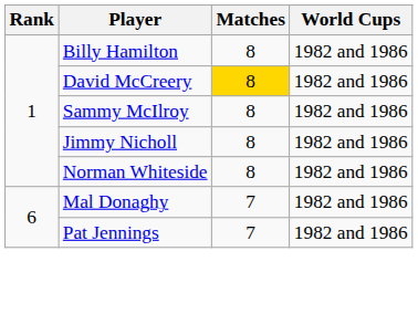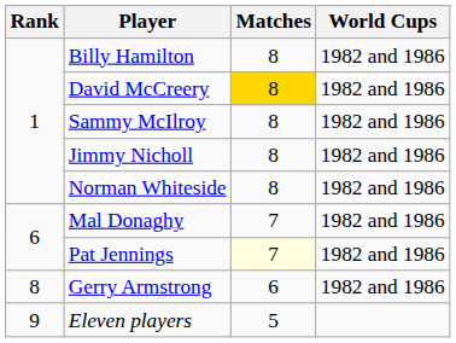 <table class="wikitable" style="text-align: left;">
 <tr>
 <th>Rank</th>
 <th>Player</th>
 <th>Matches</th>
 <th>World Cups</th>
 </tr>
 <tr>
 <td rowspan=5 align=center>1</td>
 <td><a href='#'>Billy Hamilton</a></td>
 <td align=center>8</td>
 <td>1982 and 1986</td>
 </tr>
 <tr>
 <td><a href='#'>David McCreery</a></td>
 <td align=center style="background: gold;">8</td>
 <td>1982 and 1986</td>
 </tr>
 <tr>
 <td><a href='#'>Sammy McIlroy</a></td>
 <td align=center>8</td>
 <td>1982 and 1986</td>
 </tr>
 <tr>
 <td><a href='#'>Jimmy Nicholl</a></td>
 <td align=center>8</td>
 <td>1982 and 1986</td>
 </tr>
 <tr>
 <td><a href='#'>Norman Whiteside</a></td>
 <td align=center>8</td>
 <td>1982 and 1986</td>
 </tr>
 <tr>
 <td rowspan=2 align=center>6</td>
 <td><a href='#'>Mal Donaghy</a></td>
 <td align=center>7</td>
 <td>1982 and 1986</td>
 </tr>
 <tr>
 <td><a href='#'>Pat Jennings</a></td>
-<td align=center>7</td>
+<td align=center style="background: lightyellow;">7</td>
 <td>1982 and 1986</td>
 </tr>
+<tr>
+<td align=center>8</td>
+<td><a href='#'>Gerry Armstrong</a></td>
+<td align=center>6</td>
+<td>1982 and 1986</td>
+</tr>
+<tr>
+<td align=center>9</td>
+<td><em>Eleven players</em></td>
+<td align=center>5</td>
+<td></td>
+</tr>
 </table>
